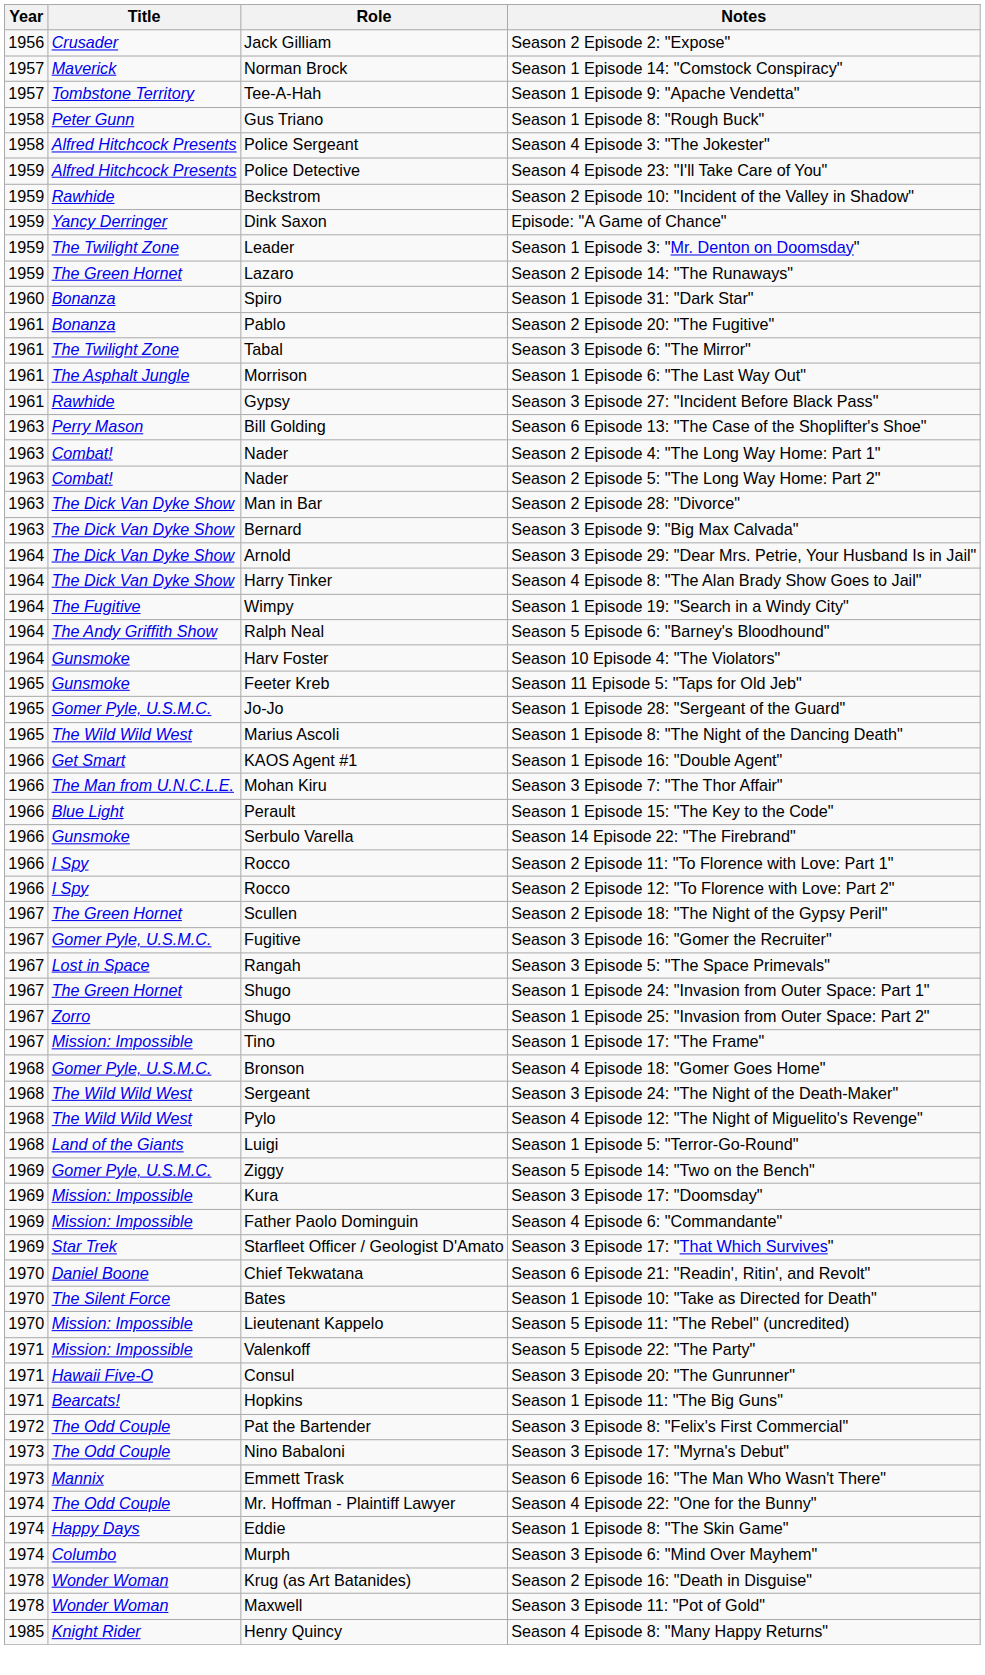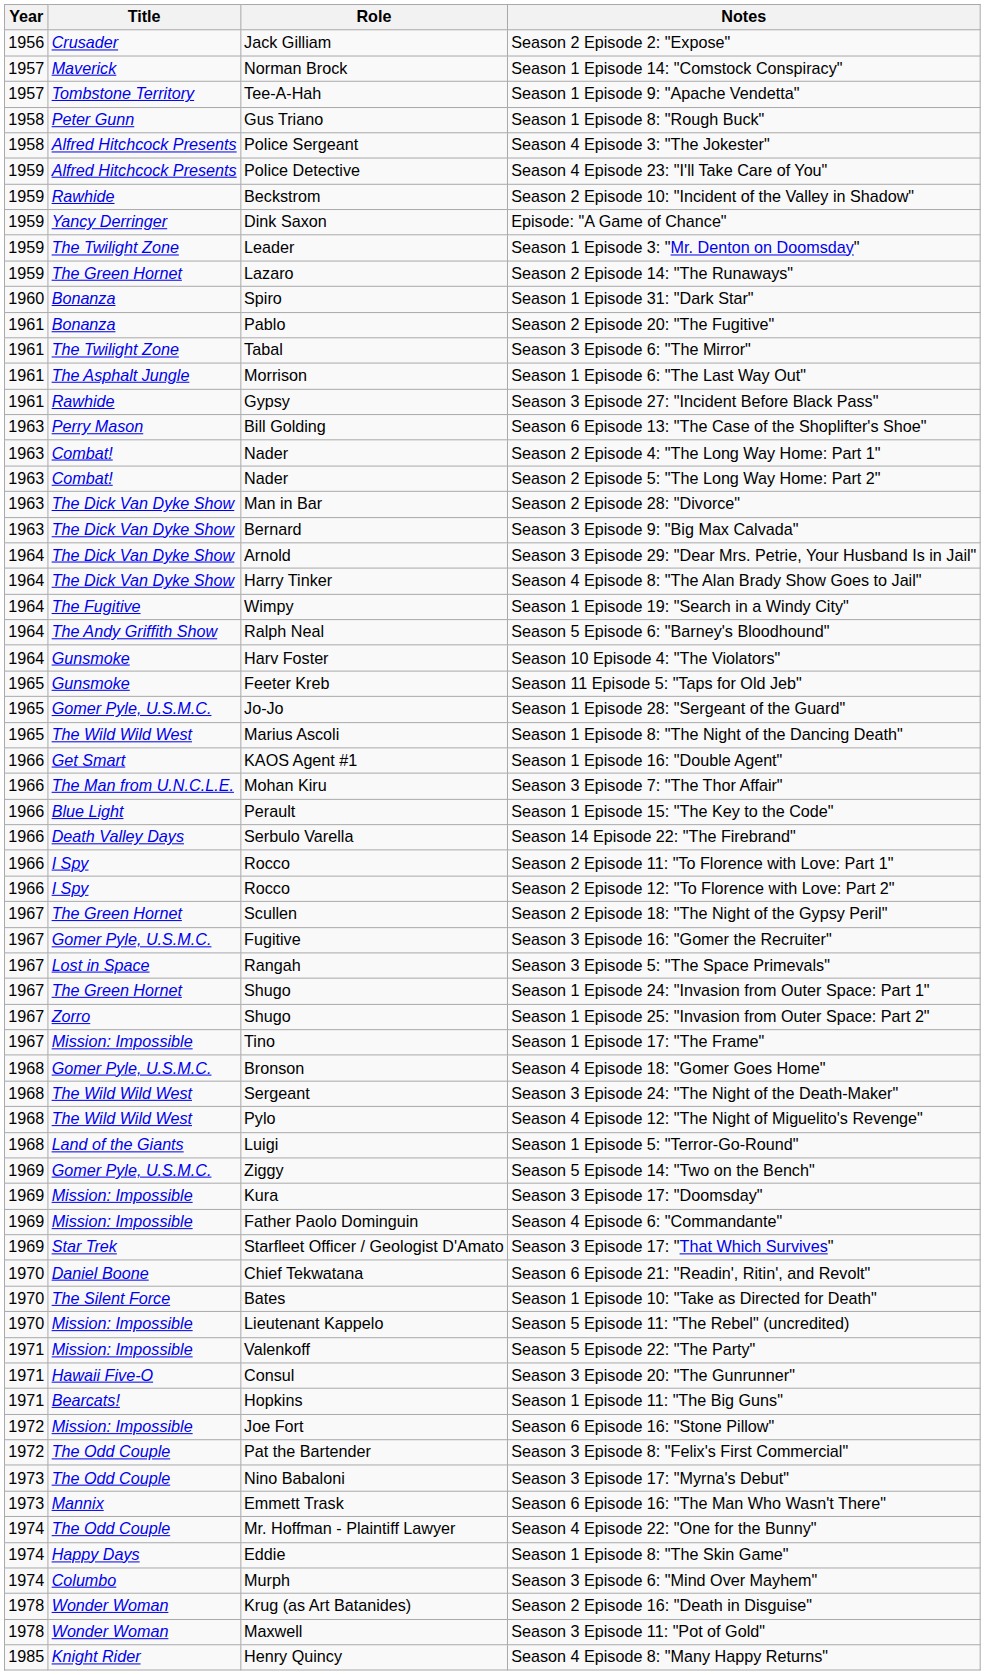 <table class="wikitable plainrowheaders sortable">
 <tr>
 <th scope="col">Year</th>
 <th scope="col">Title</th>
 <th scope="col">Role</th>
 <th scope="col" class="unsortable">Notes</th>
 </tr>
 <tr>
 <td>1956</td>
 <td><em><a href='#'>Crusader</a></em></td>
 <td>Jack Gilliam</td>
 <td>Season 2 Episode 2: "Expose"</td>
 </tr>
 <tr>
 <td>1957</td>
 <td><em><a href='#'>Maverick</a></em></td>
 <td>Norman Brock</td>
 <td>Season 1 Episode 14: "Comstock Conspiracy"</td>
 </tr>
 <tr>
 <td>1957</td>
 <td><em><a href='#'>Tombstone Territory</a></em></td>
 <td>Tee-A-Hah</td>
 <td>Season 1 Episode 9: "Apache Vendetta"</td>
 </tr>
 <tr>
 <td>1958</td>
 <td><em><a href='#'>Peter Gunn</a></em></td>
 <td>Gus Triano</td>
 <td>Season 1 Episode 8: "Rough Buck"</td>
 </tr>
 <tr>
 <td>1958</td>
 <td><em><a href='#'>Alfred Hitchcock Presents</a></em></td>
 <td>Police Sergeant</td>
 <td>Season 4 Episode 3: "The Jokester"</td>
 </tr>
 <tr>
 <td>1959</td>
 <td><em><a href='#'>Alfred Hitchcock Presents</a></em></td>
 <td>Police Detective</td>
 <td>Season 4 Episode 23: "I'll Take Care of You"</td>
 </tr>
 <tr>
 <td>1959</td>
 <td><em><a href='#'>Rawhide</a></em></td>
 <td>Beckstrom</td>
 <td>Season 2 Episode 10: "Incident of the Valley in Shadow"</td>
 </tr>
 <tr>
 <td>1959</td>
 <td><em><a href='#'>Yancy Derringer</a></em></td>
 <td>Dink Saxon</td>
 <td>Episode: "A Game of Chance"</td>
 </tr>
 <tr>
 <td>1959</td>
 <td><em><a href='#'>The Twilight Zone</a></em></td>
 <td>Leader</td>
 <td>Season 1 Episode 3: "<a href='#'>Mr. Denton on Doomsday</a>"</td>
 </tr>
 <tr>
 <td>1959</td>
 <td><em><a href='#'>The Green Hornet</a></em></td>
 <td>Lazaro</td>
 <td>Season 2 Episode 14: "The Runaways"</td>
 </tr>
 <tr>
 <td>1960</td>
 <td><em><a href='#'>Bonanza</a></em></td>
 <td>Spiro</td>
 <td>Season 1 Episode 31: "Dark Star"</td>
 </tr>
 <tr>
 <td>1961</td>
 <td><em><a href='#'>Bonanza</a></em></td>
 <td>Pablo</td>
 <td>Season 2 Episode 20: "The Fugitive"</td>
 </tr>
 <tr>
 <td>1961</td>
 <td><em><a href='#'>The Twilight Zone</a></em></td>
 <td>Tabal</td>
 <td>Season 3 Episode 6: "The Mirror"</td>
 </tr>
 <tr>
 <td>1961</td>
 <td><em><a href='#'>The Asphalt Jungle</a></em></td>
 <td>Morrison</td>
 <td>Season 1 Episode 6: "The Last Way Out"</td>
 </tr>
 <tr>
 <td>1961</td>
 <td><em><a href='#'>Rawhide</a></em></td>
 <td>Gypsy</td>
 <td>Season 3 Episode 27: "Incident Before Black Pass"</td>
 </tr>
 <tr>
 <td>1963</td>
 <td><em><a href='#'>Perry Mason</a></em></td>
 <td>Bill Golding</td>
 <td>Season 6 Episode 13: "The Case of the Shoplifter's Shoe"</td>
 </tr>
 <tr>
 <td>1963</td>
 <td><em><a href='#'>Combat!</a></em></td>
 <td>Nader</td>
 <td>Season 2 Episode 4: "The Long Way Home: Part 1"</td>
 </tr>
 <tr>
 <td>1963</td>
 <td><em><a href='#'>Combat!</a></em></td>
 <td>Nader</td>
 <td>Season 2 Episode 5: "The Long Way Home: Part 2"</td>
 </tr>
 <tr>
 <td>1963</td>
 <td><em><a href='#'>The Dick Van Dyke Show</a></em></td>
 <td>Man in Bar</td>
 <td>Season 2 Episode 28: "Divorce"</td>
 </tr>
 <tr>
 <td>1963</td>
 <td><em><a href='#'>The Dick Van Dyke Show</a></em></td>
 <td>Bernard</td>
 <td>Season 3 Episode 9: "Big Max Calvada"</td>
 </tr>
 <tr>
 <td>1964</td>
 <td><em><a href='#'>The Dick Van Dyke Show</a></em></td>
 <td>Arnold</td>
 <td>Season 3 Episode 29: "Dear Mrs. Petrie, Your Husband Is in Jail"</td>
 </tr>
 <tr>
 <td>1964</td>
 <td><em><a href='#'>The Dick Van Dyke Show</a></em></td>
 <td>Harry Tinker</td>
 <td>Season 4 Episode 8: "The Alan Brady Show Goes to Jail"</td>
 </tr>
 <tr>
 <td>1964</td>
 <td><em><a href='#'>The Fugitive</a></em></td>
 <td>Wimpy</td>
 <td>Season 1 Episode 19: "Search in a Windy City"</td>
 </tr>
 <tr>
 <td>1964</td>
 <td><em><a href='#'>The Andy Griffith Show</a></em></td>
 <td>Ralph Neal</td>
 <td>Season 5 Episode 6: "Barney's Bloodhound"</td>
 </tr>
 <tr>
 <td>1964</td>
 <td><em><a href='#'>Gunsmoke</a></em></td>
 <td>Harv Foster</td>
 <td>Season 10 Episode 4: "The Violators"</td>
 </tr>
 <tr>
 <td>1965</td>
 <td><em><a href='#'>Gunsmoke</a></em></td>
 <td>Feeter Kreb</td>
 <td>Season 11 Episode 5: "Taps for Old Jeb"</td>
 </tr>
 <tr>
 <td>1965</td>
 <td><em><a href='#'>Gomer Pyle, U.S.M.C.</a></em></td>
 <td>Jo-Jo</td>
 <td>Season 1 Episode 28: "Sergeant of the Guard"</td>
 </tr>
 <tr>
 <td>1965</td>
 <td><em><a href='#'>The Wild Wild West</a></em></td>
 <td>Marius Ascoli</td>
 <td>Season 1 Episode 8: "The Night of the Dancing Death"</td>
 </tr>
 <tr>
 <td>1966</td>
 <td><em><a href='#'>Get Smart</a></em></td>
 <td>KAOS Agent #1</td>
 <td>Season 1 Episode 16: "Double Agent"</td>
 </tr>
 <tr>
 <td>1966</td>
 <td><em><a href='#'>The Man from U.N.C.L.E.</a></em></td>
 <td>Mohan Kiru</td>
 <td>Season 3 Episode 7: "The Thor Affair"</td>
 </tr>
 <tr>
 <td>1966</td>
 <td><em><a href='#'>Blue Light</a></em></td>
 <td>Perault</td>
 <td>Season 1 Episode 15: "The Key to the Code"</td>
 </tr>
 <tr>
 <td>1966</td>
-<td><em><a href='#'>Gunsmoke</a></em></td>
+<td><em><a href='#'>Death Valley Days</a></em></td>
 <td>Serbulo Varella</td>
 <td>Season 14 Episode 22: "The Firebrand"</td>
 </tr>
 <tr>
 <td>1966</td>
 <td><em><a href='#'>I Spy</a></em></td>
 <td>Rocco</td>
 <td>Season 2 Episode 11: "To Florence with Love: Part 1"</td>
 </tr>
 <tr>
 <td>1966</td>
 <td><em><a href='#'>I Spy</a></em></td>
 <td>Rocco</td>
 <td>Season 2 Episode 12: "To Florence with Love: Part 2"</td>
 </tr>
 <tr>
 <td>1967</td>
 <td><em><a href='#'>The Green Hornet</a></em></td>
 <td>Scullen</td>
 <td>Season 2 Episode 18: "The Night of the Gypsy Peril"</td>
 </tr>
 <tr>
 <td>1967</td>
 <td><em><a href='#'>Gomer Pyle, U.S.M.C.</a></em></td>
 <td>Fugitive</td>
 <td>Season 3 Episode 16: "Gomer the Recruiter"</td>
 </tr>
 <tr>
 <td>1967</td>
 <td><em><a href='#'>Lost in Space</a></em></td>
 <td>Rangah</td>
 <td>Season 3 Episode 5: "The Space Primevals"</td>
 </tr>
 <tr>
 <td>1967</td>
 <td><em><a href='#'>The Green Hornet</a></em></td>
 <td>Shugo</td>
 <td>Season 1 Episode 24: "Invasion from Outer Space: Part 1"</td>
 </tr>
 <tr>
 <td>1967</td>
 <td><em><a href='#'>Zorro</a></em></td>
 <td>Shugo</td>
 <td>Season 1 Episode 25: "Invasion from Outer Space: Part 2"</td>
 </tr>
 <tr>
 <td>1967</td>
 <td><em><a href='#'>Mission: Impossible</a></em></td>
 <td>Tino</td>
 <td>Season 1 Episode 17: "The Frame"</td>
 </tr>
 <tr>
 <td>1968</td>
 <td><em><a href='#'>Gomer Pyle, U.S.M.C.</a></em></td>
 <td>Bronson</td>
 <td>Season 4 Episode 18: "Gomer Goes Home"</td>
 </tr>
 <tr>
 <td>1968</td>
 <td><em><a href='#'>The Wild Wild West</a></em></td>
 <td>Sergeant</td>
 <td>Season 3 Episode 24: "The Night of the Death-Maker"</td>
 </tr>
 <tr>
 <td>1968</td>
 <td><em><a href='#'>The Wild Wild West</a></em></td>
 <td>Pylo</td>
 <td>Season 4 Episode 12: "The Night of Miguelito's Revenge"</td>
 </tr>
 <tr>
 <td>1968</td>
 <td><em><a href='#'>Land of the Giants</a></em></td>
 <td>Luigi</td>
 <td>Season 1 Episode 5: "Terror-Go-Round"</td>
 </tr>
 <tr>
 <td>1969</td>
 <td><em><a href='#'>Gomer Pyle, U.S.M.C.</a></em></td>
 <td>Ziggy</td>
 <td>Season 5 Episode 14: "Two on the Bench"</td>
 </tr>
 <tr>
 <td>1969</td>
 <td><em><a href='#'>Mission: Impossible</a></em></td>
 <td>Kura</td>
 <td>Season 3 Episode 17: "Doomsday"</td>
 </tr>
 <tr>
 <td>1969</td>
 <td><em><a href='#'>Mission: Impossible</a></em></td>
 <td>Father Paolo Dominguin</td>
 <td>Season 4 Episode 6: "Commandante"</td>
 </tr>
 <tr>
 <td>1969</td>
 <td><em><a href='#'>Star Trek</a></em></td>
 <td>Starfleet Officer / Geologist D'Amato</td>
 <td>Season 3 Episode 17: "<a href='#'>That Which Survives</a>"</td>
 </tr>
 <tr>
 <td>1970</td>
 <td><em><a href='#'>Daniel Boone</a></em></td>
 <td>Chief Tekwatana</td>
 <td>Season 6 Episode 21: "Readin', Ritin', and Revolt"</td>
 </tr>
 <tr>
 <td>1970</td>
 <td><em><a href='#'>The Silent Force</a></em></td>
 <td>Bates</td>
 <td>Season 1 Episode 10: "Take as Directed for Death"</td>
 </tr>
 <tr>
 <td>1970</td>
 <td><em><a href='#'>Mission: Impossible</a></em></td>
 <td>Lieutenant Kappelo</td>
 <td>Season 5 Episode 11: "The Rebel" (uncredited)</td>
 </tr>
 <tr>
 <td>1971</td>
 <td><em><a href='#'>Mission: Impossible</a></em></td>
 <td>Valenkoff</td>
 <td>Season 5 Episode 22: "The Party"</td>
 </tr>
 <tr>
 <td>1971</td>
 <td><em><a href='#'>Hawaii Five-O</a></em></td>
 <td>Consul</td>
 <td>Season 3 Episode 20: "The Gunrunner"</td>
 </tr>
 <tr>
 <td>1971</td>
 <td><em><a href='#'>Bearcats!</a></em></td>
 <td>Hopkins</td>
 <td>Season 1 Episode 11: "The Big Guns"</td>
 </tr>
 <tr>
 <td>1972</td>
+<td><em><a href='#'>Mission: Impossible</a></em></td>
+<td>Joe Fort</td>
+<td>Season 6 Episode 16: "Stone Pillow"</td>
+</tr>
+<tr>
+<td>1972</td>
 <td><em><a href='#'>The Odd Couple</a></em></td>
 <td>Pat the Bartender</td>
 <td>Season 3 Episode 8: "Felix's First Commercial"</td>
 </tr>
 <tr>
 <td>1973</td>
 <td><em><a href='#'>The Odd Couple</a></em></td>
 <td>Nino Babaloni</td>
 <td>Season 3 Episode 17: "Myrna's Debut"</td>
 </tr>
 <tr>
 <td>1973</td>
 <td><em><a href='#'>Mannix</a></em></td>
 <td>Emmett Trask</td>
 <td>Season 6 Episode 16: "The Man Who Wasn't There"</td>
 </tr>
 <tr>
 <td>1974</td>
 <td><em><a href='#'>The Odd Couple</a></em></td>
 <td>Mr. Hoffman - Plaintiff Lawyer</td>
 <td>Season 4 Episode 22: "One for the Bunny"</td>
 </tr>
 <tr>
 <td>1974</td>
 <td><em><a href='#'>Happy Days</a></em></td>
 <td>Eddie</td>
 <td>Season 1 Episode 8: "The Skin Game"</td>
 </tr>
 <tr>
 <td>1974</td>
 <td><em><a href='#'>Columbo</a></em></td>
 <td>Murph</td>
 <td>Season 3 Episode 6: "Mind Over Mayhem"</td>
 </tr>
 <tr>
 <td>1978</td>
 <td><em><a href='#'>Wonder Woman</a></em></td>
 <td>Krug (as Art Batanides)</td>
 <td>Season 2 Episode 16: "Death in Disguise"</td>
 </tr>
 <tr>
 <td>1978</td>
 <td><em><a href='#'>Wonder Woman</a></em></td>
 <td>Maxwell</td>
 <td>Season 3 Episode 11: "Pot of Gold"</td>
 </tr>
 <tr>
 <td>1985</td>
 <td><em><a href='#'>Knight Rider</a></em></td>
 <td>Henry Quincy</td>
 <td>Season 4 Episode 8: "Many Happy Returns"</td>
 </tr>
 </table>
